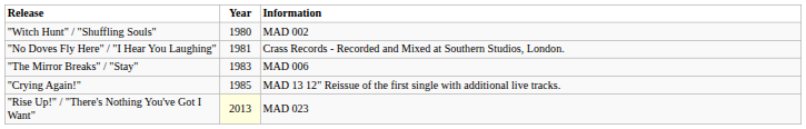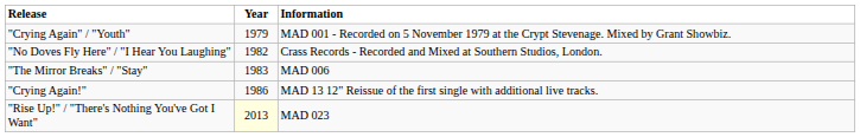 <table class="wikitable" style="width:90%;">
 <tr>
 <th style="background:#fff; color:#000; text-align:left; width:300px;">Release</th>
 <th ! style="background:#fff; color:#000; text-align:center; width:50px;">Year</th>
 <th ! style="background:#fff; color:#000; text-align:left;">Information</th>
 </tr>
 <tr>
-<td>"Witch Hunt" / "Shuffling Souls"</td>
-<td align=center>1980</td>
-<td align=left>MAD 002</td>
+<td>"Crying Again" / "Youth"</td>
+<td align=center>1979</td>
+<td align=left>MAD 001 - Recorded on 5 November 1979 at the Crypt Stevenage. Mixed by Grant Showbiz.</td>
 </tr>
 <tr>
 <td>"No Doves Fly Here" / "I Hear You Laughing"</td>
-<td align=center>1981</td>
+<td align=center>1982</td>
 <td align=left>Crass Records - Recorded and Mixed at Southern Studios, London.</td>
 </tr>
 <tr>
 <td>"The Mirror Breaks" / "Stay"</td>
 <td align=center>1983</td>
 <td align=left>MAD 006</td>
 </tr>
 <tr>
 <td>"Crying Again!"</td>
-<td align=center>1985</td>
+<td align=center>1986</td>
 <td align=left>MAD 13 12" Reissue of the first single with additional live tracks.</td>
 </tr>
 <tr>
 <td>"Rise Up!" / "There's Nothing You've Got I Want"</td>
 <td align=center style="background: lightyellow;">2013</td>
 <td align=left>MAD 023</td>
 </tr>
 </table>
